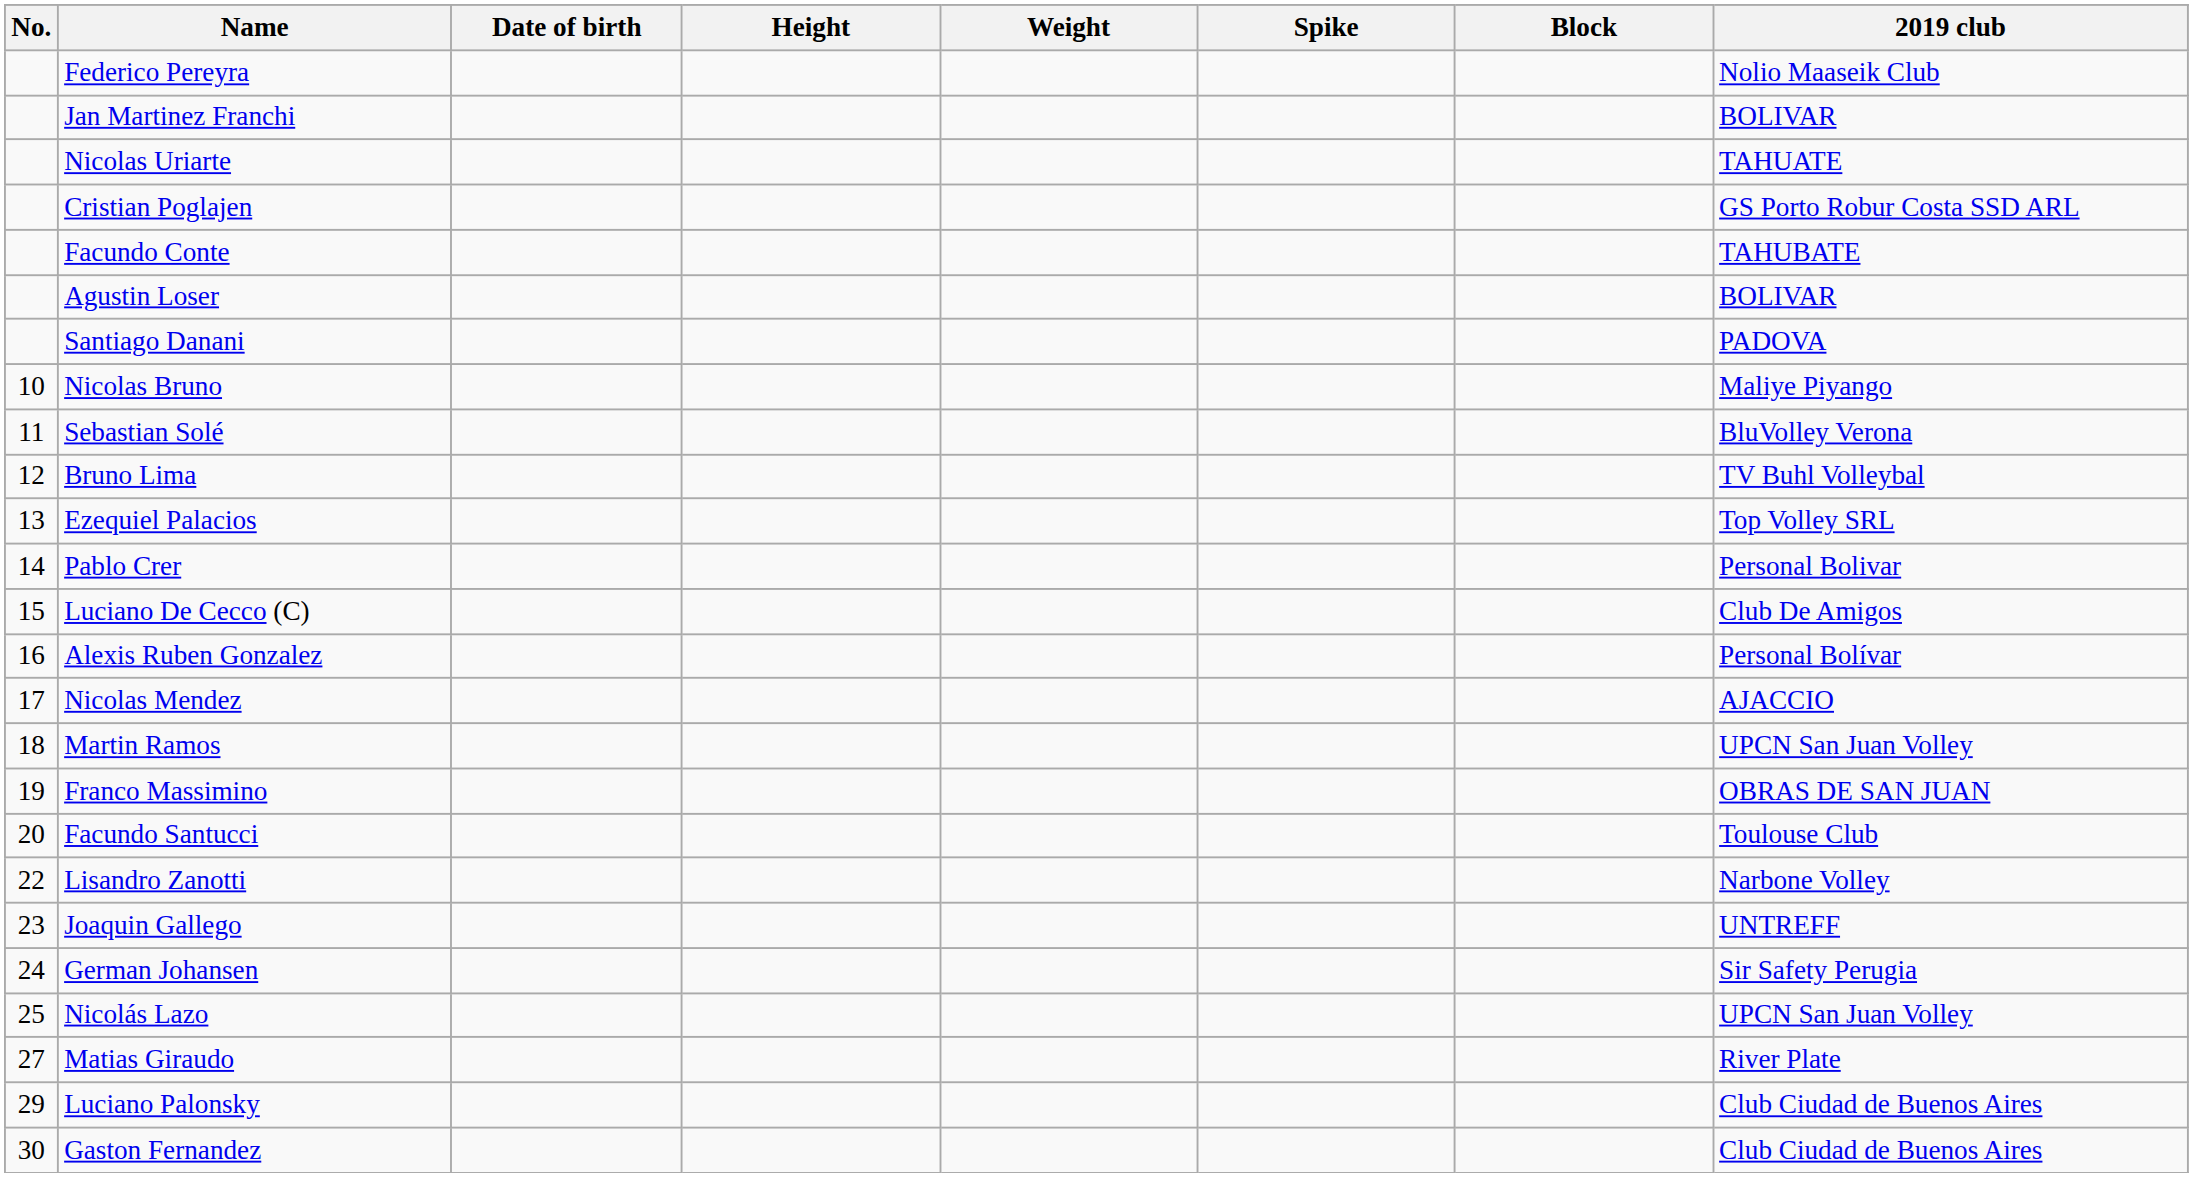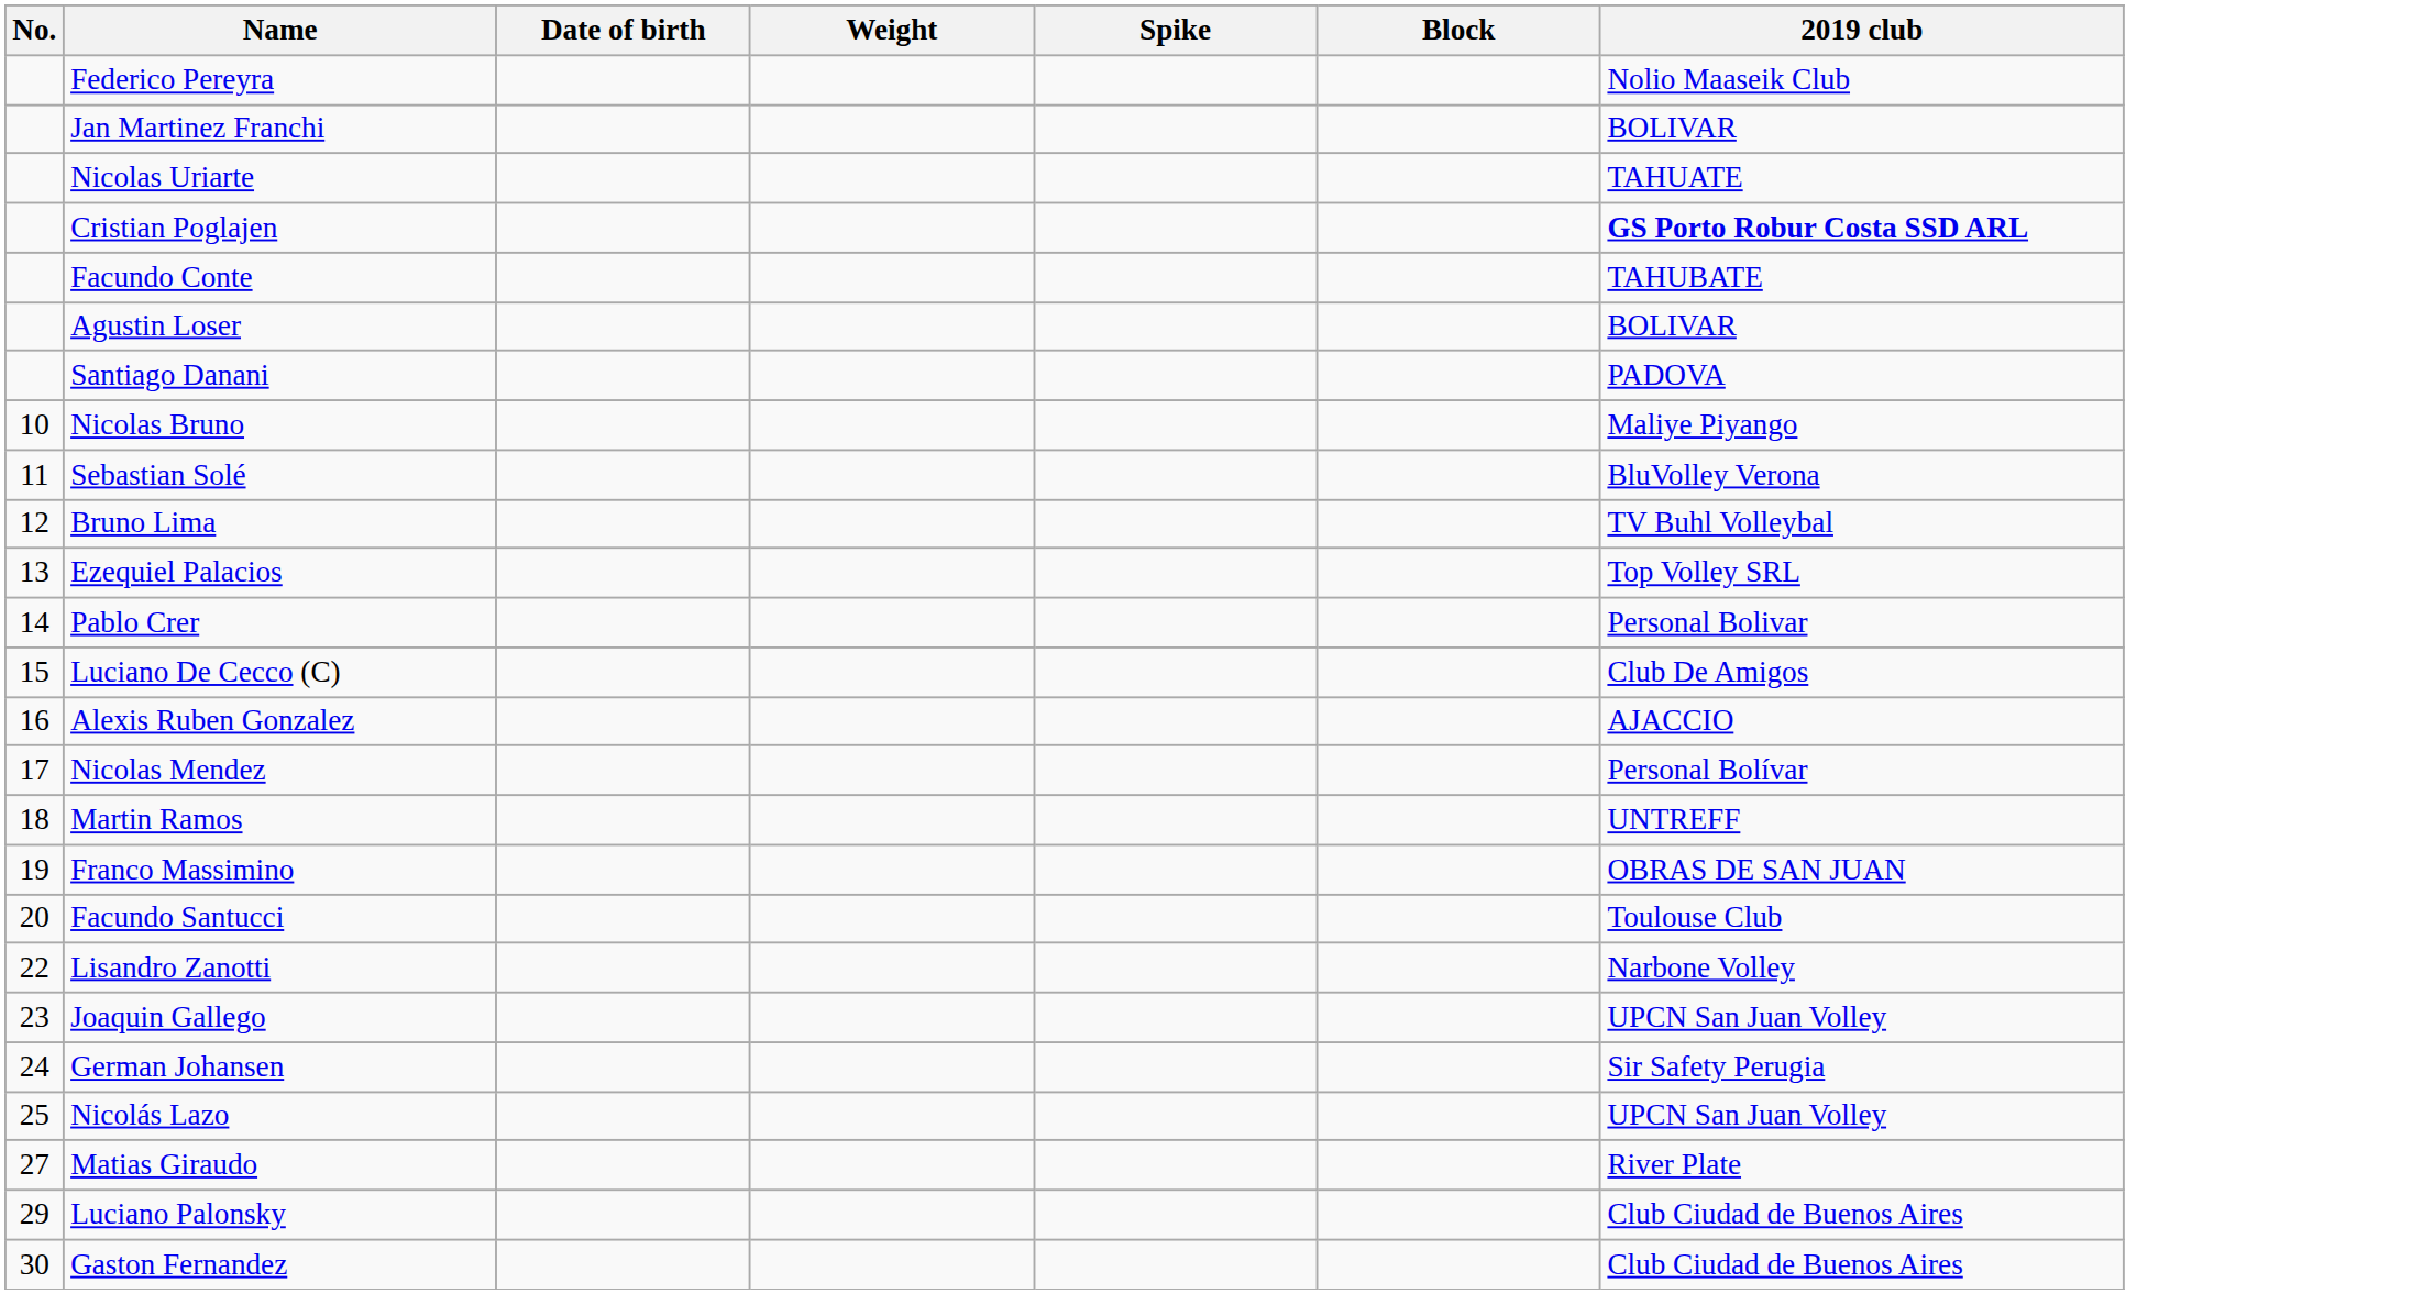 <table class="wikitable sortable" style="font-size:90%; text-align:center;">
 <tr>
 <th>No.</th>
 <th style="width:14em">Name</th>
 <th style="width:8em">Date of birth</th>
-<th style="width:9em">Height</th>
 <th style="width:9em">Weight</th>
 <th style="width:9em">Spike</th>
 <th style="width:9em">Block</th>
 <th style="width:17em">2019 club</th>
 </tr>
 <tr>
 <td></td>
 <td align=left><a href='#'>Federico Pereyra</a></td>
 <td align=right></td>
 <td></td>
 <td></td>
 <td></td>
-<td></td>
 <td align=left> <a href='#'>Nolio Maaseik Club</a></td>
 </tr>
 <tr>
 <td></td>
 <td align=left><a href='#'>Jan Martinez Franchi</a></td>
 <td align=right></td>
-<td></td>
 <td></td>
 <td></td>
 <td></td>
 <td align=left> <a href='#'>BOLIVAR</a></td>
 </tr>
 <tr>
 <td></td>
 <td align=left><a href='#'>Nicolas Uriarte</a></td>
 <td align=right></td>
 <td></td>
 <td></td>
 <td></td>
-<td></td>
 <td align=left> <a href='#'>TAHUATE</a></td>
 </tr>
 <tr>
 <td></td>
 <td align=left><a href='#'>Cristian Poglajen</a></td>
 <td align=right></td>
 <td></td>
 <td></td>
 <td></td>
-<td></td>
-<td align=left> <a href='#'>GS Porto Robur Costa SSD ARL</a></td>
+<td align=left><strong> <a href='#'>GS Porto Robur Costa SSD ARL</a></strong></td>
 </tr>
 <tr>
 <td></td>
 <td align=left><a href='#'>Facundo Conte</a></td>
 <td align=right></td>
-<td></td>
 <td></td>
 <td></td>
 <td></td>
 <td align=left> <a href='#'>TAHUBATE</a></td>
 </tr>
 <tr>
 <td></td>
 <td align=left><a href='#'>Agustin Loser</a></td>
 <td align=right></td>
 <td></td>
 <td></td>
 <td></td>
-<td></td>
 <td align=left> <a href='#'>BOLIVAR</a></td>
 </tr>
 <tr>
 <td></td>
 <td align=left><a href='#'>Santiago Danani</a></td>
 <td align=right></td>
-<td></td>
 <td></td>
 <td></td>
 <td></td>
 <td align=left> <a href='#'>PADOVA</a></td>
 </tr>
 <tr>
 <td>10</td>
 <td align=left><a href='#'>Nicolas Bruno</a></td>
 <td align=right></td>
 <td></td>
 <td></td>
 <td></td>
-<td></td>
 <td align=left> <a href='#'>Maliye Piyango</a></td>
 </tr>
 <tr>
 <td>11</td>
 <td align=left><a href='#'>Sebastian Solé</a></td>
 <td align=right></td>
-<td></td>
 <td></td>
 <td></td>
 <td></td>
 <td align=left> <a href='#'>BluVolley Verona</a></td>
 </tr>
 <tr>
 <td>12</td>
 <td align=left><a href='#'>Bruno Lima</a></td>
 <td align=right></td>
 <td></td>
 <td></td>
 <td></td>
-<td></td>
 <td align=left> <a href='#'>TV Buhl Volleybal</a></td>
 </tr>
 <tr>
 <td>13</td>
 <td align=left><a href='#'>Ezequiel Palacios</a></td>
 <td align=right></td>
-<td></td>
 <td></td>
 <td></td>
 <td></td>
 <td align=left> <a href='#'>Top Volley SRL</a></td>
 </tr>
 <tr>
 <td>14</td>
 <td align=left><a href='#'>Pablo Crer</a></td>
 <td align=right></td>
 <td></td>
 <td></td>
 <td></td>
-<td></td>
 <td align=left> <a href='#'>Personal Bolivar</a></td>
 </tr>
 <tr>
 <td>15</td>
 <td align=left><a href='#'>Luciano De Cecco</a> (C)</td>
 <td align="right"></td>
-<td></td>
 <td></td>
 <td></td>
 <td></td>
 <td align=left> <a href='#'>Club De Amigos</a></td>
 </tr>
 <tr>
 <td>16</td>
 <td align=left><a href='#'>Alexis Ruben Gonzalez</a></td>
 <td align=right></td>
 <td></td>
 <td></td>
 <td></td>
-<td></td>
-<td align=left> <a href='#'>Personal Bolívar</a></td>
+<td align=left> <a href='#'>AJACCIO</a></td>
 </tr>
 <tr>
 <td>17</td>
 <td align=left><a href='#'>Nicolas Mendez</a></td>
 <td align=right></td>
 <td></td>
 <td></td>
 <td></td>
-<td></td>
-<td align=left> <a href='#'>AJACCIO</a></td>
+<td align=left> <a href='#'>Personal Bolívar</a></td>
 </tr>
 <tr>
 <td>18</td>
 <td align=left><a href='#'>Martin Ramos</a></td>
 <td align=right></td>
 <td></td>
 <td></td>
 <td></td>
-<td></td>
-<td align=left> <a href='#'>UPCN San Juan Volley</a></td>
+<td align=left> <a href='#'>UNTREFF</a></td>
 </tr>
 <tr>
 <td>19</td>
 <td align=left><a href='#'>Franco Massimino</a></td>
 <td align=right></td>
-<td></td>
 <td></td>
 <td></td>
 <td></td>
 <td align=left> <a href='#'>OBRAS DE SAN JUAN</a></td>
 </tr>
 <tr>
 <td>20</td>
 <td align=left><a href='#'>Facundo Santucci</a></td>
 <td align=right></td>
 <td></td>
 <td></td>
 <td></td>
-<td></td>
 <td align=left> <a href='#'>Toulouse Club</a></td>
 </tr>
 <tr>
 <td>22</td>
 <td align=left><a href='#'>Lisandro Zanotti</a></td>
 <td align=right></td>
-<td></td>
 <td></td>
 <td></td>
 <td></td>
 <td align=left> <a href='#'>Narbone Volley</a></td>
 </tr>
 <tr>
 <td>23</td>
 <td align=left><a href='#'>Joaquin Gallego</a></td>
 <td align=right></td>
 <td></td>
 <td></td>
 <td></td>
-<td></td>
-<td align=left> <a href='#'>UNTREFF</a></td>
+<td align=left> <a href='#'>UPCN San Juan Volley</a></td>
 </tr>
 <tr>
 <td>24</td>
 <td align=left><a href='#'>German Johansen</a></td>
 <td align=right></td>
-<td></td>
 <td></td>
 <td></td>
 <td></td>
 <td align=left> <a href='#'>Sir Safety Perugia</a></td>
 </tr>
 <tr>
 <td>25</td>
 <td align=left><a href='#'>Nicolás Lazo</a></td>
 <td align=right></td>
 <td></td>
 <td></td>
 <td></td>
-<td></td>
 <td align=left> <a href='#'>UPCN San Juan Volley</a></td>
 </tr>
 <tr>
 <td>27</td>
 <td align=left><a href='#'>Matias Giraudo</a></td>
 <td align=right></td>
-<td></td>
 <td></td>
 <td></td>
 <td></td>
 <td align=left> <a href='#'>River Plate</a></td>
 </tr>
 <tr>
 <td>29</td>
 <td align=left><a href='#'>Luciano Palonsky</a></td>
 <td align=right></td>
 <td></td>
 <td></td>
 <td></td>
-<td></td>
 <td align=left> <a href='#'>Club Ciudad de Buenos Aires</a></td>
 </tr>
 <tr>
 <td>30</td>
 <td align=left><a href='#'>Gaston Fernandez</a></td>
 <td align=right></td>
 <td></td>
 <td></td>
 <td></td>
-<td></td>
 <td align=left> <a href='#'>Club Ciudad de Buenos Aires</a></td>
 </tr>
 </table>
